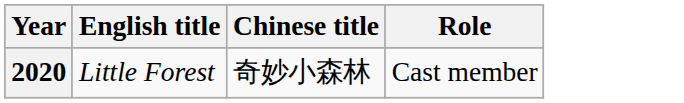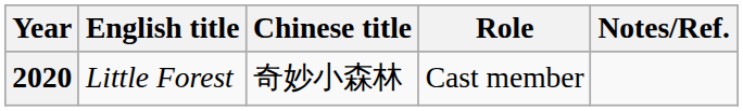 <table class="wikitable sortable plainrowheaders">
 <tr>
 <th>Year</th>
 <th>English title</th>
 <th>Chinese title</th>
 <th>Role</th>
+<th class="unsortable">Notes/Ref.</th>
 </tr>
 <tr>
 <th scope="row">2020</th>
 <td><em>Little Forest</em></td>
 <td>奇妙小森林</td>
 <td>Cast member</td>
+<td></td>
 </tr>
 </table>
